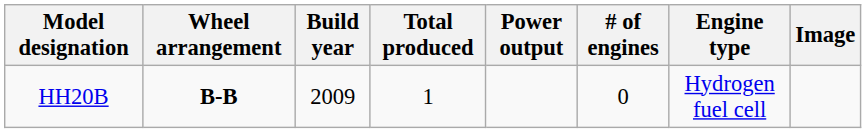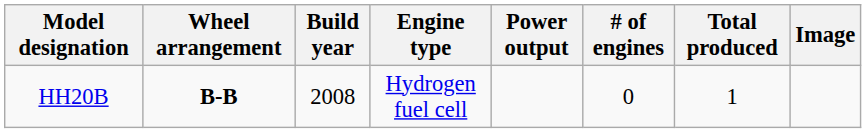 <table class="wikitable" border="1">
 <tr>
 <th>Model designation</th>
 <th>Wheel arrangement</th>
 <th>Build year</th>
-<th>Total produced</th>
+<th>Engine type</th>
 <th>Power output</th>
 <th># of engines</th>
-<th>Engine type</th>
+<th>Total produced</th>
 <th>Image</th>
 </tr>
 <tr align="center">
 <td><a href='#'>HH20B</a></td>
 <td><strong>B-B</strong></td>
-<td>2009</td>
-<td>1</td>
+<td>2008</td>
+<td><a href='#'>Hydrogen fuel cell</a></td>
 <td></td>
 <td>0</td>
-<td><a href='#'>Hydrogen fuel cell</a></td>
+<td>1</td>
 <td></td>
 </tr>
 </table>
